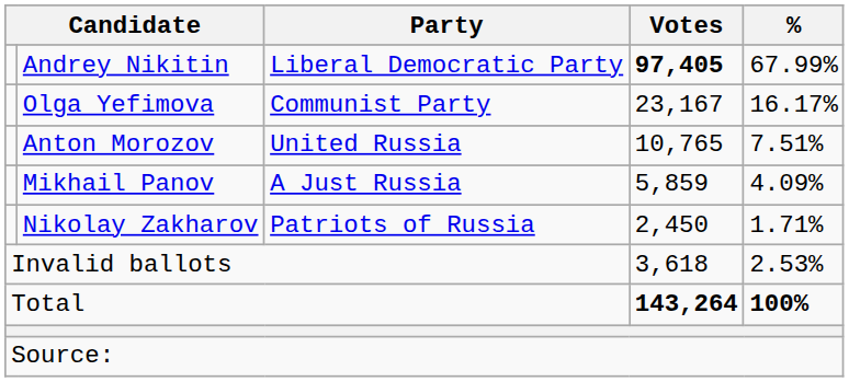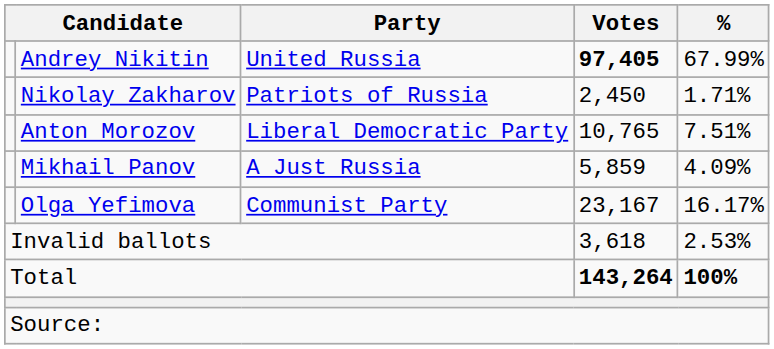 <table class="wikitable sortable" style="text-align:left; margin-bottom:0;">
 <tr>
 <th colspan=2>Candidate</th>
 <th>Party</th>
 <th>Votes</th>
 <th>%</th>
 </tr>
 <tr>
 <td bgcolor=></td>
 <td><a href='#'>Andrey Nikitin</a></td>
-<td><a href='#'>Liberal Democratic Party</a></td>
+<td><a href='#'>United Russia</a></td>
 <td><strong>97,405</strong></td>
 <td>67.99%</td>
 </tr>
 <tr>
 <td bgcolor=></td>
-<td><a href='#'>Olga Yefimova</a></td>
-<td><a href='#'>Communist Party</a></td>
-<td>23,167</td>
-<td>16.17%</td>
+<td><a href='#'>Nikolay Zakharov</a></td>
+<td><a href='#'>Patriots of Russia</a></td>
+<td>2,450</td>
+<td>1.71%</td>
 </tr>
 <tr>
 <td bgcolor=></td>
 <td><a href='#'>Anton Morozov</a></td>
-<td><a href='#'>United Russia</a></td>
+<td><a href='#'>Liberal Democratic Party</a></td>
 <td>10,765</td>
 <td>7.51%</td>
 </tr>
 <tr>
 <td bgcolor=></td>
 <td><a href='#'>Mikhail Panov</a></td>
 <td><a href='#'>A Just Russia</a></td>
 <td>5,859</td>
 <td>4.09%</td>
 </tr>
 <tr>
 <td bgcolor=></td>
-<td><a href='#'>Nikolay Zakharov</a></td>
-<td><a href='#'>Patriots of Russia</a></td>
-<td>2,450</td>
-<td>1.71%</td>
+<td><a href='#'>Olga Yefimova</a></td>
+<td><a href='#'>Communist Party</a></td>
+<td>23,167</td>
+<td>16.17%</td>
 </tr>
 <tr>
 <td colspan=3>Invalid ballots</td>
 <td>3,618</td>
 <td>2.53%</td>
 </tr>
 <tr>
 <td colspan=3>Total</td>
 <td><strong>143,264</strong></td>
 <td><strong>100%</strong></td>
 </tr>
 <tr>
 <th colspan=5></th>
 </tr>
 <tr>
 <td colspan=5>Source:</td>
 </tr>
 </table>
